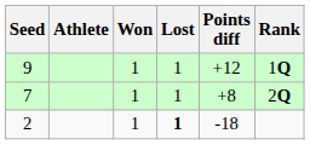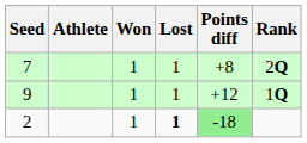 <table class="wikitable">
 <tr>
 <th>Seed</th>
 <th>Athlete</th>
 <th>Won</th>
 <th>Lost</th>
 <th>Points<br>diff</th>
 <th>Rank</th>
 </tr>
 <tr bgcolor="#ccffcc">
+<td align="center">7</td>
+<td><strong> </strong></td>
+<td align="center">1</td>
+<td align="center">1</td>
+<td align="center">+8</td>
+<td align="center">2<strong>Q</strong></td>
+</tr>
+<tr bgcolor="#ccffcc">
 <td align="center">9</td>
 <td><strong></strong></td>
 <td align="center">1</td>
 <td align="center">1</td>
 <td align="center">+12</td>
 <td align="center">1<strong>Q</strong></td>
 </tr>
-<tr bgcolor="#ccffcc">
-<td align="center">7</td>
-<td><strong> </strong></td>
-<td align="center">1</td>
-<td align="center">1</td>
-<td align="center">+8</td>
-<td align="center">2<strong>Q</strong></td>
-</tr>
 <tr>
 <td align="center">2</td>
 <td></td>
 <td align="center">1</td>
 <td align="center"><strong>1</strong></td>
-<td align="center">-18</td>
+<td align="center" style="background: lightgreen;">-18</td>
 <td align="center"></td>
 </tr>
 </table>
